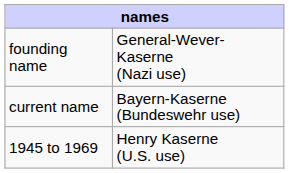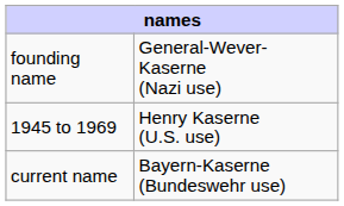 <table class="wikitable" align="right" style=" margin-top: 0; font-size:85%; width: 250px;">
 <tr>
 <th colspan="2" style="text-align: center; background: #d0d0ff;">names</th>
 </tr>
 <tr>
 <td>founding name</td>
 <td>General-Wever-Kaserne<br>(Nazi use)</td>
 </tr>
 <tr>
+<td>1945 to 1969</td>
+<td>Henry Kaserne<br>(U.S. use)</td>
+</tr>
+<tr>
 <td>current name</td>
 <td>Bayern-Kaserne<br>(Bundeswehr use)</td>
 </tr>
-<tr>
-<td>1945 to 1969</td>
-<td>Henry Kaserne<br>(U.S. use)</td>
-</tr>
 </table>
